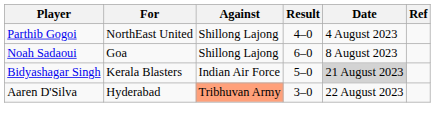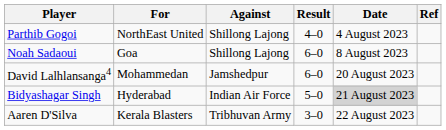 <table class="wikitable">
 <tr>
 <th>Player</th>
 <th>For</th>
 <th>Against</th>
 <th style="text-align:center">Result</th>
 <th>Date</th>
 <th>Ref</th>
 </tr>
 <tr>
 <td> <a href='#'>Parthib Gogoi</a></td>
 <td>NorthEast United</td>
 <td>Shillong Lajong</td>
 <td align="center">4–0</td>
 <td>4 August 2023</td>
 <td></td>
 </tr>
 <tr>
 <td> <a href='#'>Noah Sadaoui</a></td>
 <td>Goa</td>
 <td>Shillong Lajong</td>
 <td align="center">6–0</td>
 <td>8 August 2023</td>
 <td></td>
 </tr>
 <tr>
+<td> David Lalhlansanga<sup>4</sup></td>
+<td>Mohammedan</td>
+<td>Jamshedpur</td>
+<td align="center">6–0</td>
+<td>20 August 2023</td>
+<td></td>
+</tr>
+<tr>
 <td> <a href='#'>Bidyashagar Singh</a></td>
-<td>Kerala Blasters</td>
+<td>Hyderabad</td>
 <td>Indian Air Force</td>
 <td align="center">5–0</td>
 <td style="background: lightgrey;">21 August 2023</td>
 <td></td>
 </tr>
 <tr>
 <td> Aaren D'Silva</td>
-<td>Hyderabad</td>
-<td style="background: lightsalmon;"> Tribhuvan Army</td>
+<td>Kerala Blasters</td>
+<td> Tribhuvan Army</td>
 <td align="center">3–0</td>
 <td>22 August 2023</td>
 <td></td>
 </tr>
 </table>
